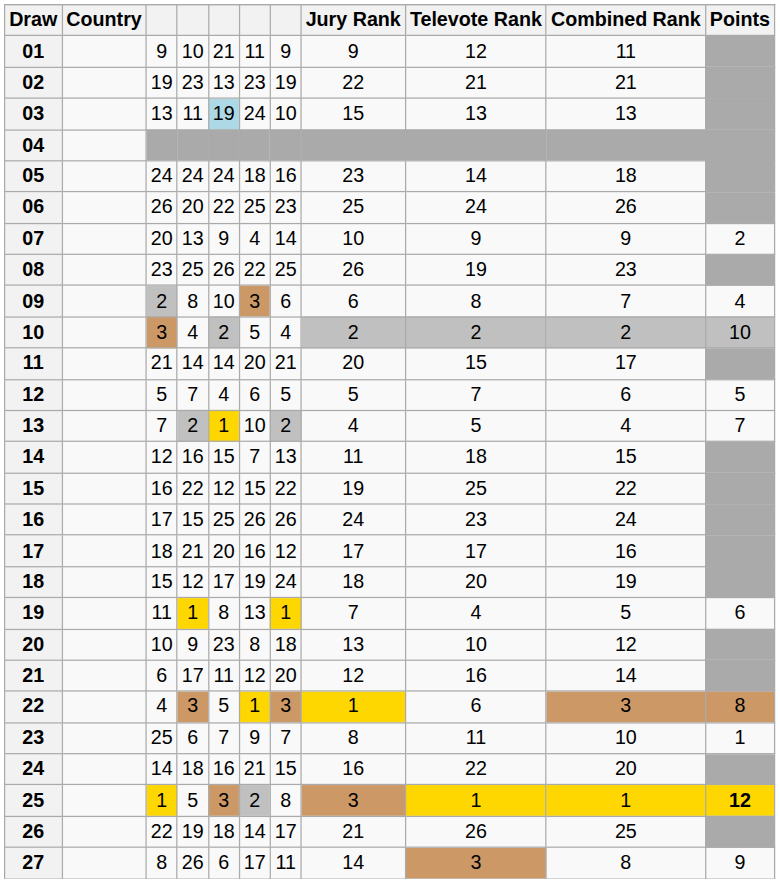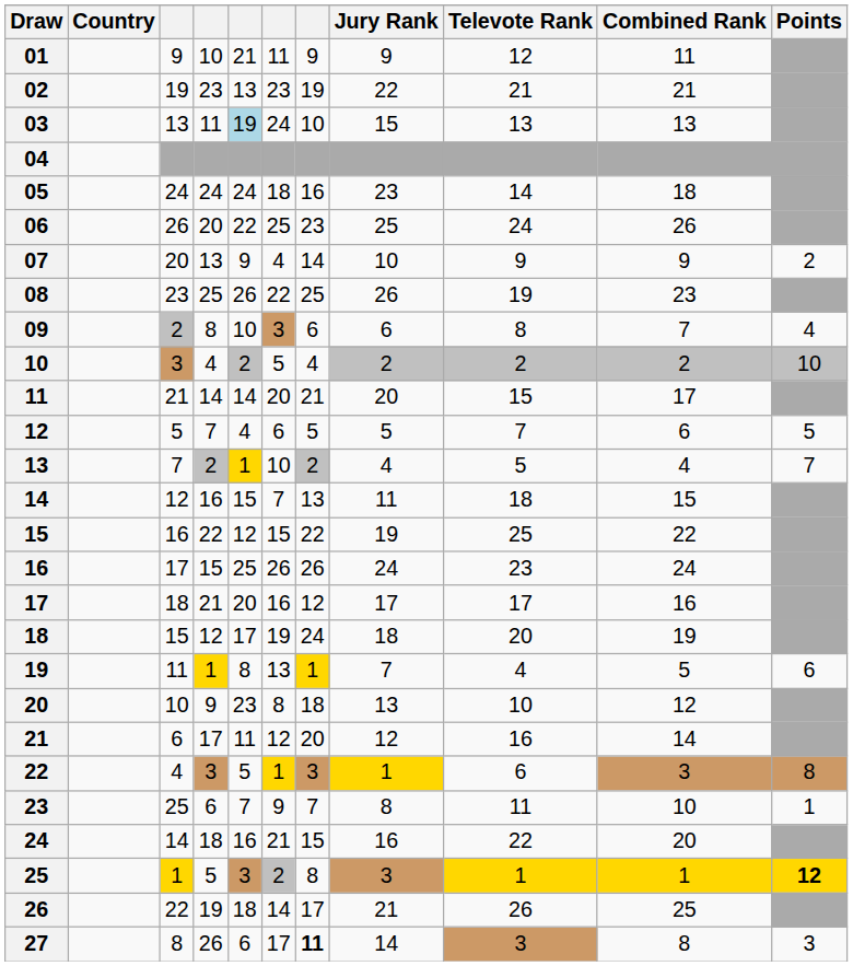 <table class="sortable wikitable collapsible plainrowheaders" style="text-align:center;">
 <tr>
 </tr>
 <tr>
 <th scope="col">Draw</th>
 <th scope="col">Country</th>
 <th scope="col"><small></small></th>
 <th scope="col"><small></small></th>
 <th scope="col"><small></small></th>
 <th scope="col"><small></small></th>
 <th scope="col"><small></small></th>
 <th scope="col">Jury Rank</th>
 <th scope="col">Televote Rank</th>
 <th scope="col">Combined Rank</th>
 <th scope="col">Points</th>
 </tr>
 <tr>
 <th scope="row" style="text-align:center;">01</th>
 <td style="text-align:left;"></td>
 <td>9</td>
 <td>10</td>
 <td>21</td>
 <td>11</td>
 <td>9</td>
 <td>9</td>
 <td>12</td>
 <td>11</td>
 <td style="background:#AAAAAA;"></td>
 </tr>
 <tr>
 <th scope="row" style="text-align:center;">02</th>
 <td style="text-align:left;"></td>
 <td>19</td>
 <td>23</td>
 <td>13</td>
 <td>23</td>
 <td>19</td>
 <td>22</td>
 <td>21</td>
 <td>21</td>
 <td style="background:#AAAAAA;"></td>
 </tr>
 <tr>
 <th scope="row" style="text-align:center;">03</th>
 <td style="text-align:left;"></td>
 <td>13</td>
 <td>11</td>
 <td style="background: lightblue;">19</td>
 <td>24</td>
 <td>10</td>
 <td>15</td>
 <td>13</td>
 <td>13</td>
 <td style="background:#AAAAAA;"></td>
 </tr>
 <tr class="sortbottom">
 <th scope="row" style="text-align:center;">04</th>
 <td style="text-align:left;"></td>
 <td style="background:#AAAAAA;"></td>
 <td style="background:#AAAAAA;"></td>
 <td style="background:#AAAAAA;"></td>
 <td style="background:#AAAAAA;"></td>
 <td style="background:#AAAAAA;"></td>
 <td style="background:#AAAAAA;"></td>
 <td style="background:#AAAAAA;"></td>
 <td style="background:#AAAAAA;"></td>
 <td style="background:#AAAAAA;"></td>
 </tr>
 <tr>
 <th scope="row" style="text-align:center;">05</th>
 <td style="text-align:left;"></td>
 <td>24</td>
 <td>24</td>
 <td>24</td>
 <td>18</td>
 <td>16</td>
 <td>23</td>
 <td>14</td>
 <td>18</td>
 <td style="background:#AAAAAA;"></td>
 </tr>
 <tr>
 <th scope="row" style="text-align:center;">06</th>
 <td style="text-align:left;"></td>
 <td>26</td>
 <td>20</td>
 <td>22</td>
 <td>25</td>
 <td>23</td>
 <td>25</td>
 <td>24</td>
 <td>26</td>
 <td style="background:#AAAAAA;"></td>
 </tr>
 <tr>
 <th scope="row" style="text-align:center;">07</th>
 <td style="text-align:left;"></td>
 <td>20</td>
 <td>13</td>
 <td>9</td>
 <td>4</td>
 <td>14</td>
 <td>10</td>
 <td>9</td>
 <td>9</td>
 <td>2</td>
 </tr>
 <tr>
 <th scope="row" style="text-align:center;">08</th>
 <td style="text-align:left;"></td>
 <td>23</td>
 <td>25</td>
 <td>26</td>
 <td>22</td>
 <td>25</td>
 <td>26</td>
 <td>19</td>
 <td>23</td>
 <td style="background:#AAAAAA;"></td>
 </tr>
 <tr>
 <th scope="row" style="text-align:center;">09</th>
 <td style="text-align:left;"></td>
 <td style="background:silver;">2</td>
 <td>8</td>
 <td>10</td>
 <td style="background:#CC9966;">3</td>
 <td>6</td>
 <td>6</td>
 <td>8</td>
 <td>7</td>
 <td>4</td>
 </tr>
 <tr>
 <th scope="row" style="text-align:center;">10</th>
 <td style="text-align:left;"></td>
 <td style="background:#CC9966;">3</td>
 <td>4</td>
 <td style="background:silver;">2</td>
 <td>5</td>
 <td>4</td>
 <td style="background:silver;">2</td>
 <td style="background:silver;">2</td>
 <td style="background:silver;">2</td>
 <td style="background:silver;">10</td>
 </tr>
 <tr>
 <th scope="row" style="text-align:center;">11</th>
 <td style="text-align:left;"></td>
 <td>21</td>
 <td>14</td>
 <td>14</td>
 <td>20</td>
 <td>21</td>
 <td>20</td>
 <td>15</td>
 <td>17</td>
 <td style="background:#AAAAAA;"></td>
 </tr>
 <tr>
 <th scope="row" style="text-align:center;">12</th>
 <td style="text-align:left;"></td>
 <td>5</td>
 <td>7</td>
 <td>4</td>
 <td>6</td>
 <td>5</td>
 <td>5</td>
 <td>7</td>
 <td>6</td>
 <td>5</td>
 </tr>
 <tr>
 <th scope="row" style="text-align:center;">13</th>
 <td style="text-align:left;"></td>
 <td>7</td>
 <td style="background:silver;">2</td>
 <td style="background:gold;">1</td>
 <td>10</td>
 <td style="background:silver;">2</td>
 <td>4</td>
 <td>5</td>
 <td>4</td>
 <td>7</td>
 </tr>
 <tr>
 <th scope="row" style="text-align:center;">14</th>
 <td style="text-align:left;"></td>
 <td>12</td>
 <td>16</td>
 <td>15</td>
 <td>7</td>
 <td>13</td>
 <td>11</td>
 <td>18</td>
 <td>15</td>
 <td style="background:#AAAAAA;"></td>
 </tr>
 <tr>
 <th scope="row" style="text-align:center;">15</th>
 <td style="text-align:left;"></td>
 <td>16</td>
 <td>22</td>
 <td>12</td>
 <td>15</td>
 <td>22</td>
 <td>19</td>
 <td>25</td>
 <td>22</td>
 <td style="background:#AAAAAA;"></td>
 </tr>
 <tr>
 <th scope="row" style="text-align:center;">16</th>
 <td style="text-align:left;"></td>
 <td>17</td>
 <td>15</td>
 <td>25</td>
 <td>26</td>
 <td>26</td>
 <td>24</td>
 <td>23</td>
 <td>24</td>
 <td style="background:#AAAAAA;"></td>
 </tr>
 <tr>
 <th scope="row" style="text-align:center;">17</th>
 <td style="text-align:left;"></td>
 <td>18</td>
 <td>21</td>
 <td>20</td>
 <td>16</td>
 <td>12</td>
 <td>17</td>
 <td>17</td>
 <td>16</td>
 <td style="background:#AAAAAA;"></td>
 </tr>
 <tr>
 <th scope="row" style="text-align:center;">18</th>
 <td style="text-align:left;"></td>
 <td>15</td>
 <td>12</td>
 <td>17</td>
 <td>19</td>
 <td>24</td>
 <td>18</td>
 <td>20</td>
 <td>19</td>
 <td style="background:#AAAAAA;"></td>
 </tr>
 <tr>
 <th scope="row" style="text-align:center;">19</th>
 <td style="text-align:left;"></td>
 <td>11</td>
 <td style="background:gold;">1</td>
 <td>8</td>
 <td>13</td>
 <td style="background:gold;">1</td>
 <td>7</td>
 <td>4</td>
 <td>5</td>
 <td>6</td>
 </tr>
 <tr>
 <th scope="row" style="text-align:center;">20</th>
 <td style="text-align:left;"></td>
 <td>10</td>
 <td>9</td>
 <td>23</td>
 <td>8</td>
 <td>18</td>
 <td>13</td>
 <td>10</td>
 <td>12</td>
 <td style="background:#AAAAAA;"></td>
 </tr>
 <tr>
 <th scope="row" style="text-align:center;">21</th>
 <td style="text-align:left;"></td>
 <td>6</td>
 <td>17</td>
 <td>11</td>
 <td>12</td>
 <td>20</td>
 <td>12</td>
 <td>16</td>
 <td>14</td>
 <td style="background:#AAAAAA;"></td>
 </tr>
 <tr>
 <th scope="row" style="text-align:center;">22</th>
 <td style="text-align:left;"></td>
 <td>4</td>
 <td style="background:#CC9966;">3</td>
 <td>5</td>
 <td style="background:gold;">1</td>
 <td style="background:#CC9966;">3</td>
 <td style="background:gold;">1</td>
 <td>6</td>
 <td style="background:#CC9966;">3</td>
 <td style="background:#CC9966;">8</td>
 </tr>
 <tr>
 <th scope="row" style="text-align:center;">23</th>
 <td style="text-align:left;"></td>
 <td>25</td>
 <td>6</td>
 <td>7</td>
 <td>9</td>
 <td>7</td>
 <td>8</td>
 <td>11</td>
 <td>10</td>
 <td>1</td>
 </tr>
 <tr>
 <th scope="row" style="text-align:center;">24</th>
 <td style="text-align:left;"></td>
 <td>14</td>
 <td>18</td>
 <td>16</td>
 <td>21</td>
 <td>15</td>
 <td>16</td>
 <td>22</td>
 <td>20</td>
 <td style="background:#AAAAAA;"></td>
 </tr>
 <tr>
 <th scope="row" style="text-align:center;">25</th>
 <td style="text-align:left;"></td>
 <td style="background:gold;">1</td>
 <td>5</td>
 <td style="background:#CC9966;">3</td>
 <td style="background:silver;">2</td>
 <td>8</td>
 <td style="background:#CC9966;">3</td>
 <td style="background:gold;">1</td>
 <td style="background:gold;">1</td>
 <td style="background:gold;"><strong>12</strong></td>
 </tr>
 <tr>
 <th scope="row" style="text-align:center;">26</th>
 <td style="text-align:left;"></td>
 <td>22</td>
 <td>19</td>
 <td>18</td>
 <td>14</td>
 <td>17</td>
 <td>21</td>
 <td>26</td>
 <td>25</td>
 <td style="background:#AAAAAA;"></td>
 </tr>
 <tr>
 <th scope="row" style="text-align:center;">27</th>
 <td style="text-align:left;"></td>
 <td>8</td>
 <td>26</td>
 <td>6</td>
 <td>17</td>
-<td>11</td>
+<td><strong>11</strong></td>
 <td>14</td>
 <td style="background:#CC9966;">3</td>
 <td>8</td>
-<td>9</td>
+<td>3</td>
 </tr>
 </table>
